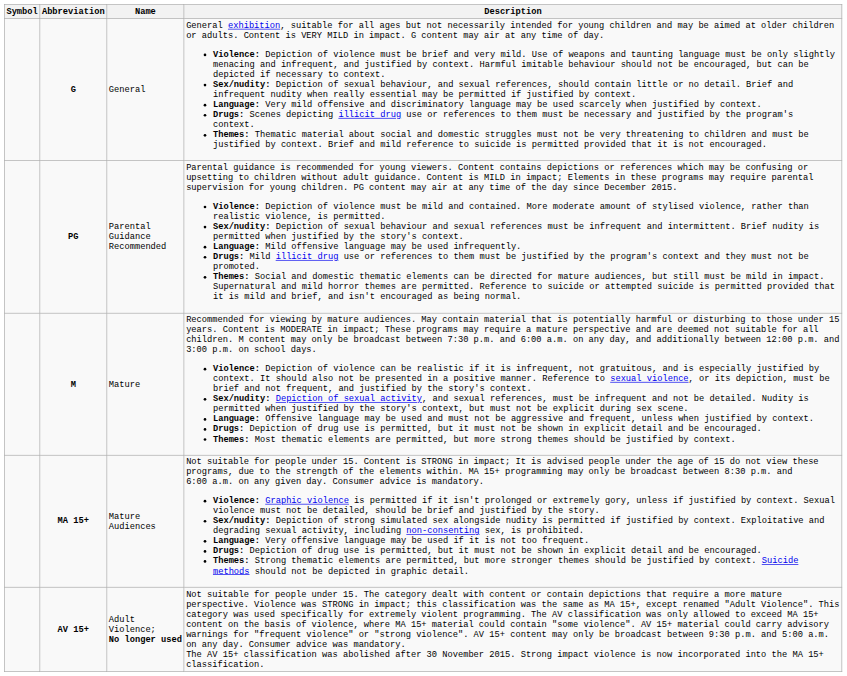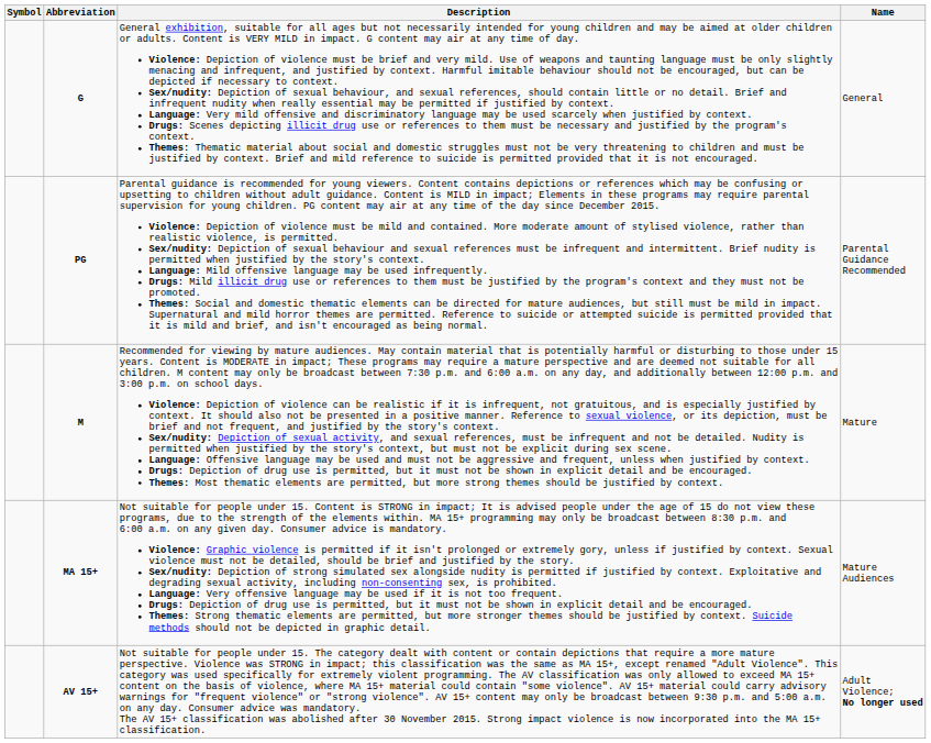 <table class="wikitable">
 <tr>
 <th>Symbol</th>
 <th>Abbreviation</th>
+<th>Description</th>
 <th>Name</th>
-<th>Description</th>
 </tr>
 <tr>
 <td align="center"></td>
 <td align="center"><strong>G</strong></td>
+<td>General <a href='#'>exhibition</a>, suitable for all ages but not necessarily intended for young children and may be aimed at older children or adults. Content is VERY MILD in impact. G content may air at any time of day.<br><ul><li><strong>Violence:</strong> Depiction of violence must be brief and very mild. Use of weapons and taunting language must be only slightly menacing and infrequent, and justified by context. Harmful imitable behaviour should not be encouraged, but can be depicted if necessary to context.</li><li><strong>Sex/nudity:</strong> Depiction of sexual behaviour, and sexual references, should contain little or no detail. Brief and infrequent nudity when really essential may be permitted if justified by context.</li><li><strong>Language:</strong> Very mild offensive and discriminatory language may be used scarcely when justified by context.</li><li><strong>Drugs:</strong> Scenes depicting <a href='#'>illicit drug</a> use or references to them must be necessary and justified by the program's context.</li><li><strong>Themes:</strong> Thematic material about social and domestic struggles must not be very threatening to children and must be justified by context. Brief and mild reference to suicide is permitted provided that it is not encouraged.</li></ul></td>
 <td>General</td>
-<td>General <a href='#'>exhibition</a>, suitable for all ages but not necessarily intended for young children and may be aimed at older children or adults. Content is VERY MILD in impact. G content may air at any time of day.<br><ul><li><strong>Violence:</strong> Depiction of violence must be brief and very mild. Use of weapons and taunting language must be only slightly menacing and infrequent, and justified by context. Harmful imitable behaviour should not be encouraged, but can be depicted if necessary to context.</li><li><strong>Sex/nudity:</strong> Depiction of sexual behaviour, and sexual references, should contain little or no detail. Brief and infrequent nudity when really essential may be permitted if justified by context.</li><li><strong>Language:</strong> Very mild offensive and discriminatory language may be used scarcely when justified by context.</li><li><strong>Drugs:</strong> Scenes depicting <a href='#'>illicit drug</a> use or references to them must be necessary and justified by the program's context.</li><li><strong>Themes:</strong> Thematic material about social and domestic struggles must not be very threatening to children and must be justified by context. Brief and mild reference to suicide is permitted provided that it is not encouraged.</li></ul></td>
 </tr>
 <tr>
 <td align="center"></td>
 <td align="center"><strong>PG</strong></td>
+<td>Parental guidance is recommended for young viewers. Content contains depictions or references which may be confusing or upsetting to children without adult guidance. Content is MILD in impact; Elements in these programs may require parental supervision for young children. PG content may air at any time of the day since December 2015.<br><ul><li><strong>Violence:</strong> Depiction of violence must be mild and contained. More moderate amount of stylised violence, rather than realistic violence, is permitted.</li><li><strong>Sex/nudity:</strong> Depiction of sexual behaviour and sexual references must be infrequent and intermittent. Brief nudity is permitted when justified by the story's context.</li><li><strong>Language:</strong> Mild offensive language may be used infrequently.</li><li><strong>Drugs:</strong> Mild <a href='#'>illicit drug</a> use or references to them must be justified by the program's context and they must not be promoted.</li><li><strong>Themes:</strong> Social and domestic thematic elements can be directed for mature audiences, but still must be mild in impact. Supernatural and mild horror themes are permitted. Reference to suicide or attempted suicide is permitted provided that it is mild and brief, and isn't encouraged as being normal.</li></ul></td>
 <td>Parental Guidance Recommended</td>
-<td>Parental guidance is recommended for young viewers. Content contains depictions or references which may be confusing or upsetting to children without adult guidance. Content is MILD in impact; Elements in these programs may require parental supervision for young children. PG content may air at any time of the day since December 2015.<br><ul><li><strong>Violence:</strong> Depiction of violence must be mild and contained. More moderate amount of stylised violence, rather than realistic violence, is permitted.</li><li><strong>Sex/nudity:</strong> Depiction of sexual behaviour and sexual references must be infrequent and intermittent. Brief nudity is permitted when justified by the story's context.</li><li><strong>Language:</strong> Mild offensive language may be used infrequently.</li><li><strong>Drugs:</strong> Mild <a href='#'>illicit drug</a> use or references to them must be justified by the program's context and they must not be promoted.</li><li><strong>Themes:</strong> Social and domestic thematic elements can be directed for mature audiences, but still must be mild in impact. Supernatural and mild horror themes are permitted. Reference to suicide or attempted suicide is permitted provided that it is mild and brief, and isn't encouraged as being normal.</li></ul></td>
 </tr>
 <tr>
 <td align="center"></td>
 <td align="center"><strong>M</strong></td>
+<td>Recommended for viewing by mature audiences. May contain material that is potentially harmful or disturbing to those under 15 years. Content is MODERATE in impact; These programs may require a mature perspective and are deemed not suitable for all children. M content may only be broadcast between 7:30 p.m. and 6:00 a.m. on any day, and additionally between 12:00 p.m. and 3:00 p.m. on school days.<br><ul><li><strong>Violence:</strong> Depiction of violence can be realistic if it is infrequent, not gratuitous, and is especially justified by context. It should also not be presented in a positive manner. Reference to <a href='#'>sexual violence</a>, or its depiction, must be brief and not frequent, and justified by the story's context.</li><li><strong>Sex/nudity:</strong> <a href='#'>Depiction of sexual activity</a>, and sexual references, must be infrequent and not be detailed. Nudity is permitted when justified by the story's context, but must not be explicit during sex scene.</li><li><strong>Language:</strong> Offensive language may be used and must not be aggressive and frequent, unless when justified by context.</li><li><strong>Drugs:</strong> Depiction of drug use is permitted, but it must not be shown in explicit detail and be encouraged.</li><li><strong>Themes:</strong> Most thematic elements are permitted, but more strong themes should be justified by context.</li></ul></td>
 <td>Mature</td>
-<td>Recommended for viewing by mature audiences. May contain material that is potentially harmful or disturbing to those under 15 years. Content is MODERATE in impact; These programs may require a mature perspective and are deemed not suitable for all children. M content may only be broadcast between 7:30 p.m. and 6:00 a.m. on any day, and additionally between 12:00 p.m. and 3:00 p.m. on school days.<br><ul><li><strong>Violence:</strong> Depiction of violence can be realistic if it is infrequent, not gratuitous, and is especially justified by context. It should also not be presented in a positive manner. Reference to <a href='#'>sexual violence</a>, or its depiction, must be brief and not frequent, and justified by the story's context.</li><li><strong>Sex/nudity:</strong> <a href='#'>Depiction of sexual activity</a>, and sexual references, must be infrequent and not be detailed. Nudity is permitted when justified by the story's context, but must not be explicit during sex scene.</li><li><strong>Language:</strong> Offensive language may be used and must not be aggressive and frequent, unless when justified by context.</li><li><strong>Drugs:</strong> Depiction of drug use is permitted, but it must not be shown in explicit detail and be encouraged.</li><li><strong>Themes:</strong> Most thematic elements are permitted, but more strong themes should be justified by context.</li></ul></td>
 </tr>
 <tr>
 <td align="center"></td>
 <td align="center"><strong>MA 15+</strong></td>
+<td>Not suitable for people under 15. Content is STRONG in impact; It is advised people under the age of 15 do not view these programs, due to the strength of the elements within. MA 15+ programming may only be broadcast between 8:30 p.m. and 6:00 a.m. on any given day. Consumer advice is mandatory.<br><ul><li><strong>Violence:</strong> <a href='#'>Graphic violence</a> is permitted if it isn't prolonged or extremely gory, unless if justified by context. Sexual violence must not be detailed, should be brief and justified by the story.</li><li><strong>Sex/nudity:</strong> Depiction of strong simulated sex alongside nudity is permitted if justified by context. Exploitative and degrading sexual activity, including <a href='#'>non-consenting</a> sex, is prohibited.</li><li><strong>Language:</strong> Very offensive language may be used if it is not too frequent.</li><li><strong>Drugs:</strong> Depiction of drug use is permitted, but it must not be shown in explicit detail and be encouraged.</li><li><strong>Themes:</strong> Strong thematic elements are permitted, but more stronger themes should be justified by context. <a href='#'>Suicide methods</a> should not be depicted in graphic detail.</li></ul></td>
 <td>Mature Audiences</td>
-<td>Not suitable for people under 15. Content is STRONG in impact; It is advised people under the age of 15 do not view these programs, due to the strength of the elements within. MA 15+ programming may only be broadcast between 8:30 p.m. and 6:00 a.m. on any given day. Consumer advice is mandatory.<br><ul><li><strong>Violence:</strong> <a href='#'>Graphic violence</a> is permitted if it isn't prolonged or extremely gory, unless if justified by context. Sexual violence must not be detailed, should be brief and justified by the story.</li><li><strong>Sex/nudity:</strong> Depiction of strong simulated sex alongside nudity is permitted if justified by context. Exploitative and degrading sexual activity, including <a href='#'>non-consenting</a> sex, is prohibited.</li><li><strong>Language:</strong> Very offensive language may be used if it is not too frequent.</li><li><strong>Drugs:</strong> Depiction of drug use is permitted, but it must not be shown in explicit detail and be encouraged.</li><li><strong>Themes:</strong> Strong thematic elements are permitted, but more stronger themes should be justified by context. <a href='#'>Suicide methods</a> should not be depicted in graphic detail.</li></ul></td>
 </tr>
 <tr>
 <td align="center"></td>
 <td align="center"><strong>AV 15+</strong></td>
+<td>Not suitable for people under 15. The category dealt with content or contain depictions that require a more mature perspective. Violence was STRONG in impact; this classification was the same as MA 15+, except renamed "Adult Violence". This category was used specifically for extremely violent programming. The AV classification was only allowed to exceed MA 15+ content on the basis of violence, where MA 15+ material could contain "some violence". AV 15+ material could carry advisory warnings for "frequent violence" or "strong violence". AV 15+ content may only be broadcast between 9:30 p.m. and 5:00 a.m. on any day. Consumer advice was mandatory.<br>The AV 15+ classification was abolished after 30 November 2015. Strong impact violence is now incorporated into the MA 15+ classification.</td>
 <td>Adult Violence;<br><strong>No longer used</strong></td>
-<td>Not suitable for people under 15. The category dealt with content or contain depictions that require a more mature perspective. Violence was STRONG in impact; this classification was the same as MA 15+, except renamed "Adult Violence". This category was used specifically for extremely violent programming. The AV classification was only allowed to exceed MA 15+ content on the basis of violence, where MA 15+ material could contain "some violence". AV 15+ material could carry advisory warnings for "frequent violence" or "strong violence". AV 15+ content may only be broadcast between 9:30 p.m. and 5:00 a.m. on any day. Consumer advice was mandatory.<br>The AV 15+ classification was abolished after 30 November 2015. Strong impact violence is now incorporated into the MA 15+ classification.</td>
 </tr>
 </table>
